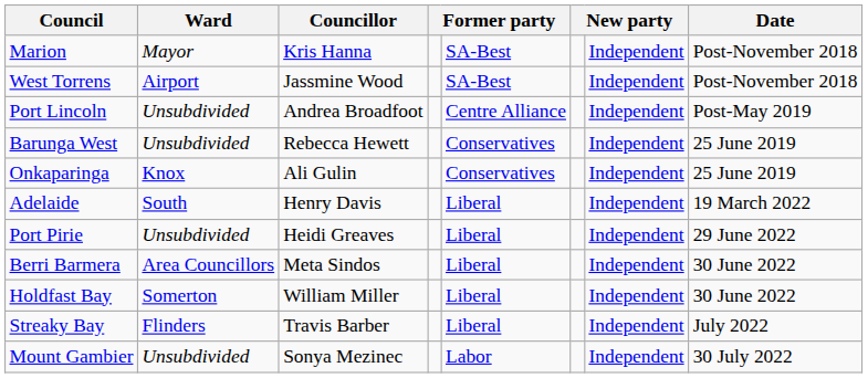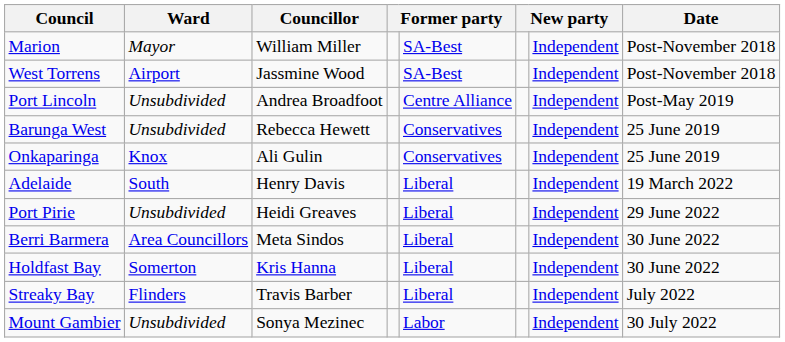 <table class="wikitable sortable">
 <tr>
 <th>Council</th>
 <th>Ward</th>
 <th>Councillor</th>
 <th colspan="2">Former party</th>
 <th colspan="2">New party</th>
 <th>Date</th>
 </tr>
 <tr>
 <td><a href='#'>Marion</a></td>
 <td><em>Mayor</em></td>
-<td><a href='#'>Kris Hanna</a></td>
+<td>William Miller</td>
 <td> </td>
 <td><a href='#'>SA-Best</a></td>
 <td> </td>
 <td><a href='#'>Independent</a></td>
 <td>Post-November 2018</td>
 </tr>
 <tr>
 <td><a href='#'>West Torrens</a></td>
 <td><a href='#'>Airport</a></td>
 <td>Jassmine Wood</td>
 <td> </td>
 <td><a href='#'>SA-Best</a></td>
 <td> </td>
 <td><a href='#'>Independent</a></td>
 <td>Post-November 2018</td>
 </tr>
 <tr>
 <td><a href='#'>Port Lincoln</a></td>
 <td><em>Unsubdivided</em></td>
 <td>Andrea Broadfoot</td>
 <td> </td>
 <td><a href='#'>Centre Alliance</a></td>
 <td> </td>
 <td><a href='#'>Independent</a></td>
 <td>Post-May 2019</td>
 </tr>
 <tr>
 <td><a href='#'>Barunga West</a></td>
 <td><em>Unsubdivided</em></td>
 <td>Rebecca Hewett</td>
 <td> </td>
 <td><a href='#'>Conservatives</a></td>
 <td> </td>
 <td><a href='#'>Independent</a></td>
 <td>25 June 2019</td>
 </tr>
 <tr>
 <td><a href='#'>Onkaparinga</a></td>
 <td><a href='#'>Knox</a></td>
 <td>Ali Gulin</td>
 <td> </td>
 <td><a href='#'>Conservatives</a></td>
 <td> </td>
 <td><a href='#'>Independent</a></td>
 <td>25 June 2019</td>
 </tr>
 <tr>
 <td><a href='#'>Adelaide</a></td>
 <td><a href='#'>South</a></td>
 <td>Henry Davis</td>
 <td> </td>
 <td><a href='#'>Liberal</a></td>
 <td> </td>
 <td><a href='#'>Independent</a></td>
 <td>19 March 2022</td>
 </tr>
 <tr>
 <td><a href='#'>Port Pirie</a></td>
 <td><em>Unsubdivided</em></td>
 <td>Heidi Greaves</td>
 <td> </td>
 <td><a href='#'>Liberal</a></td>
 <td> </td>
 <td><a href='#'>Independent</a></td>
 <td>29 June 2022</td>
 </tr>
 <tr>
 <td><a href='#'>Berri Barmera</a></td>
 <td><a href='#'>Area Councillors</a></td>
 <td>Meta Sindos</td>
 <td> </td>
 <td><a href='#'>Liberal</a></td>
 <td> </td>
 <td><a href='#'>Independent</a></td>
 <td>30 June 2022</td>
 </tr>
 <tr>
 <td><a href='#'>Holdfast Bay</a></td>
 <td><a href='#'>Somerton</a></td>
-<td>William Miller</td>
+<td><a href='#'>Kris Hanna</a></td>
 <td> </td>
 <td><a href='#'>Liberal</a></td>
 <td> </td>
 <td><a href='#'>Independent</a></td>
 <td>30 June 2022</td>
 </tr>
 <tr>
 <td><a href='#'>Streaky Bay</a></td>
 <td><a href='#'>Flinders</a></td>
 <td>Travis Barber</td>
 <td> </td>
 <td><a href='#'>Liberal</a></td>
 <td> </td>
 <td><a href='#'>Independent</a></td>
 <td>July 2022</td>
 </tr>
 <tr>
 <td><a href='#'>Mount Gambier</a></td>
 <td><em>Unsubdivided</em></td>
 <td>Sonya Mezinec</td>
 <td> </td>
 <td><a href='#'>Labor</a></td>
 <td> </td>
 <td><a href='#'>Independent</a></td>
 <td>30 July 2022</td>
 </tr>
 </table>
